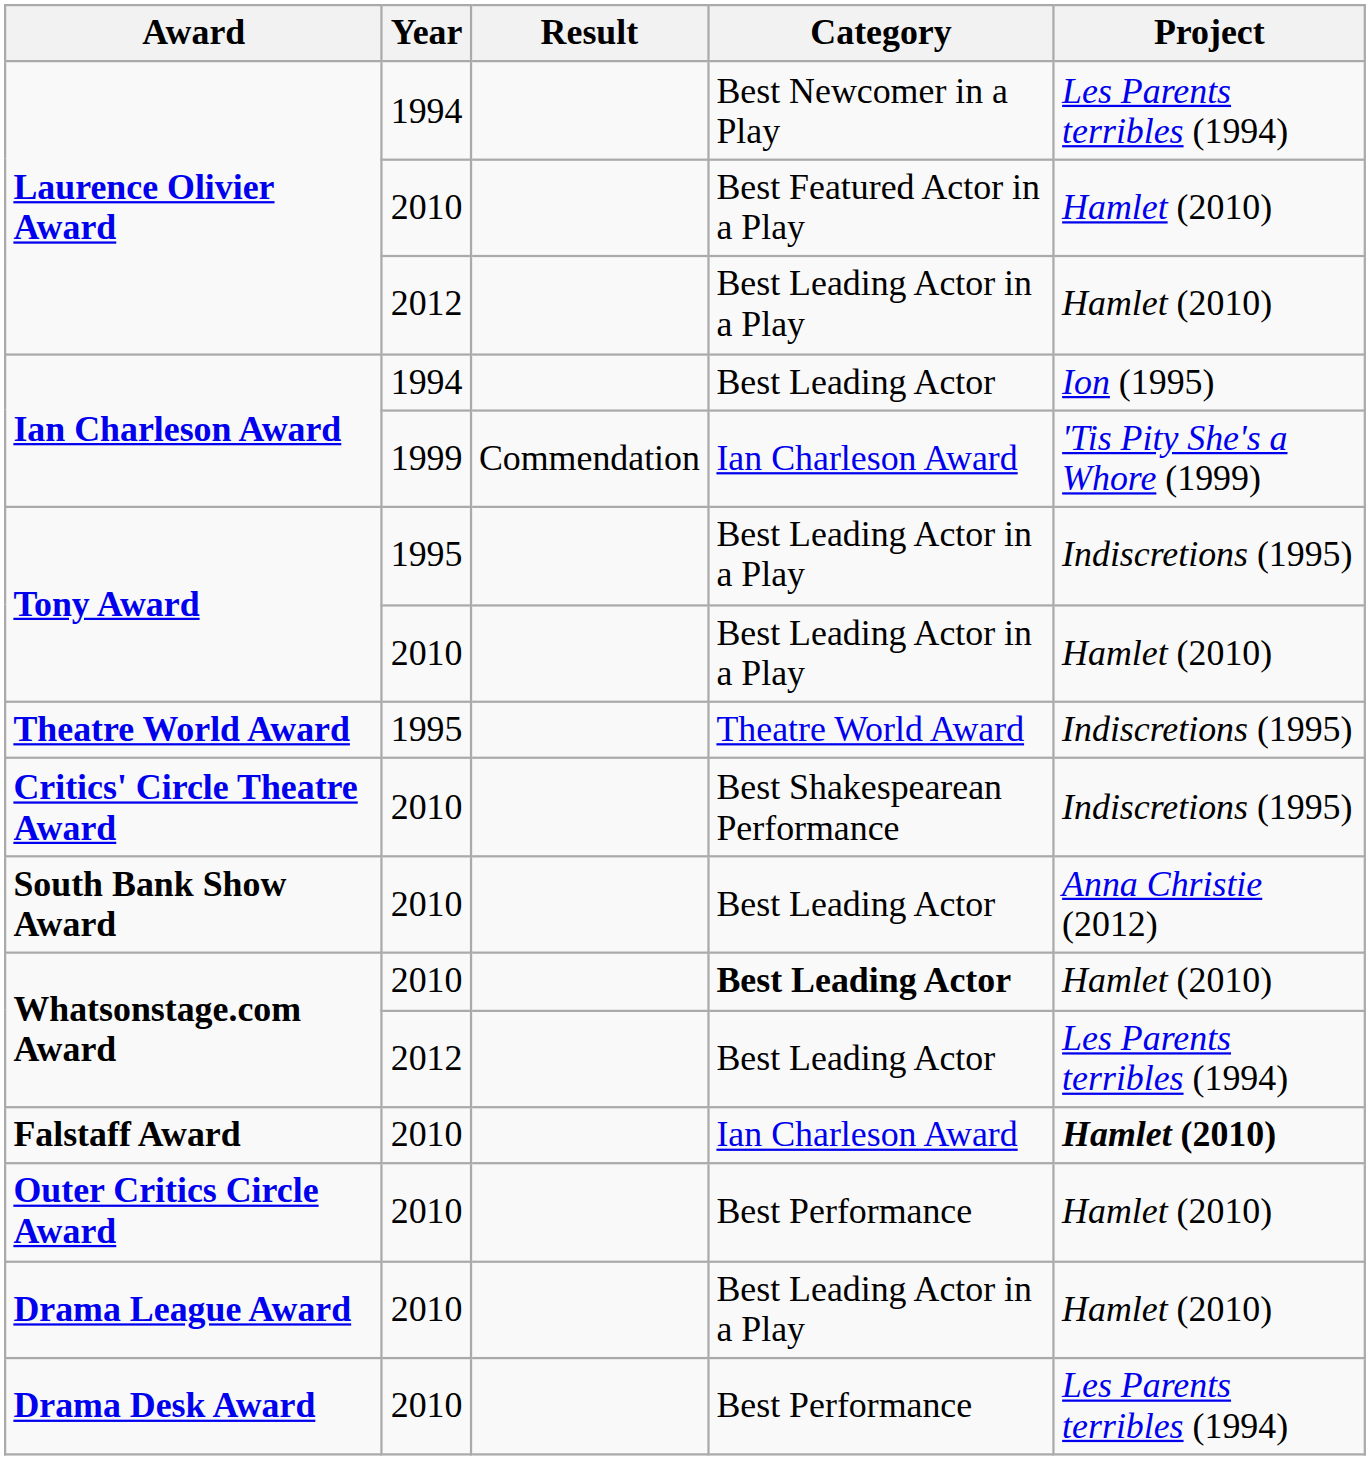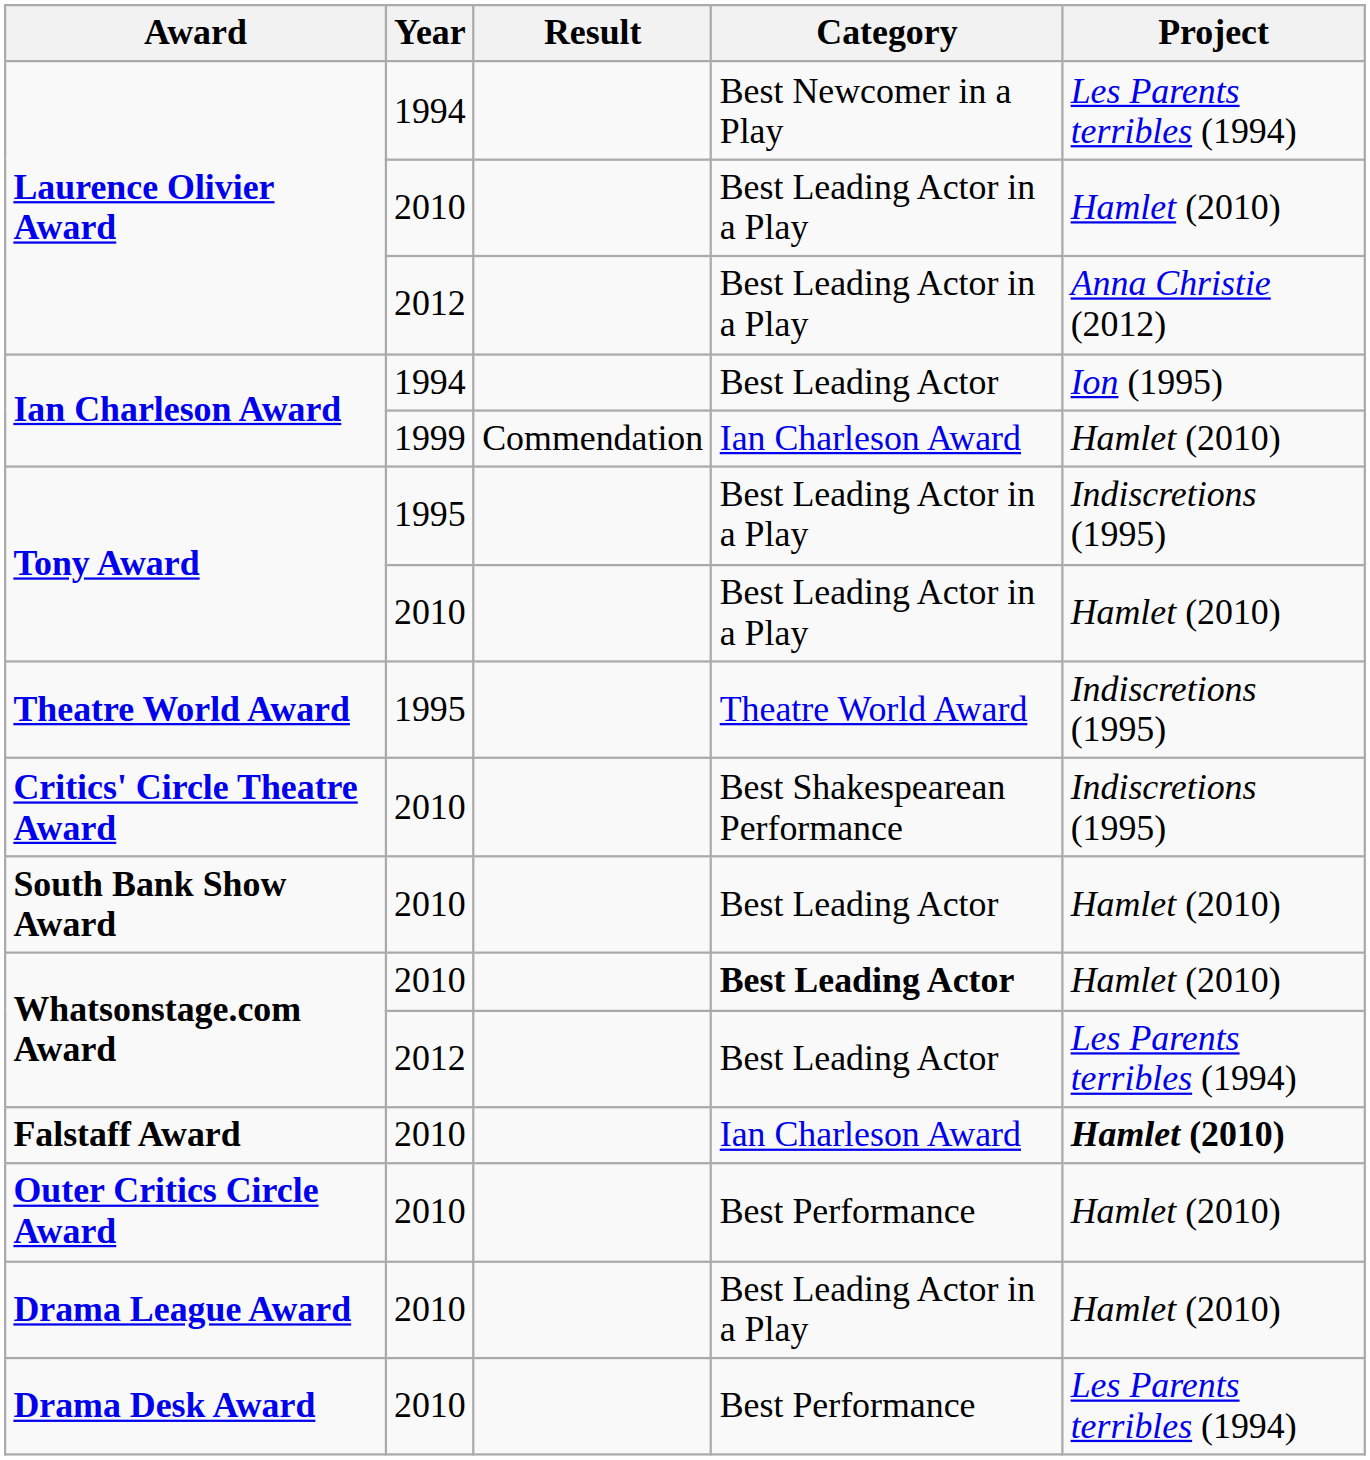 <table class="wikitable">
 <tr>
 <th>Award</th>
 <th>Year</th>
 <th>Result</th>
 <th>Category</th>
 <th>Project</th>
 </tr>
 <tr>
 <td rowspan=3><strong><a href='#'>Laurence Olivier Award</a></strong></td>
 <td>1994</td>
 <td></td>
 <td>Best Newcomer in a Play</td>
 <td><em><a href='#'>Les Parents terribles</a></em> (1994)</td>
 </tr>
 <tr>
 <td>2010</td>
 <td></td>
-<td>Best Featured Actor in a Play</td>
+<td>Best Leading Actor in a Play</td>
 <td><em><a href='#'>Hamlet</a></em> (2010)</td>
 </tr>
 <tr>
 <td>2012</td>
 <td></td>
 <td>Best Leading Actor in a Play</td>
-<td><em>Hamlet</em> (2010)</td>
+<td><em><a href='#'>Anna Christie</a></em> (2012)</td>
 </tr>
 <tr>
 <td rowspan=2><strong><a href='#'>Ian Charleson Award</a></strong></td>
 <td>1994</td>
 <td></td>
 <td>Best Leading Actor</td>
 <td><em><a href='#'>Ion</a></em> (1995)</td>
 </tr>
 <tr>
 <td>1999</td>
 <td>Commendation</td>
 <td><a href='#'>Ian Charleson Award</a></td>
-<td><em><a href='#'>'Tis Pity She's a Whore</a></em> (1999)</td>
+<td><em>Hamlet</em> (2010)</td>
 </tr>
 <tr>
 <td rowspan=2><strong><a href='#'>Tony Award</a></strong></td>
 <td>1995</td>
 <td></td>
 <td>Best Leading Actor in a Play</td>
 <td><em>Indiscretions</em> (1995)</td>
 </tr>
 <tr>
 <td>2010</td>
 <td></td>
 <td>Best Leading Actor in a Play</td>
 <td><em>Hamlet</em> (2010)</td>
 </tr>
 <tr>
 <td><strong><a href='#'>Theatre World Award</a></strong></td>
 <td>1995</td>
 <td></td>
 <td><a href='#'>Theatre World Award</a></td>
 <td><em>Indiscretions</em> (1995)</td>
 </tr>
 <tr>
 <td><strong><a href='#'>Critics' Circle Theatre Award</a></strong></td>
 <td>2010</td>
 <td></td>
 <td>Best Shakespearean Performance</td>
 <td><em>Indiscretions</em> (1995)</td>
 </tr>
 <tr>
 <td><strong>South Bank Show Award</strong></td>
 <td>2010</td>
 <td></td>
 <td>Best Leading Actor</td>
-<td><em><a href='#'>Anna Christie</a></em> (2012)</td>
+<td><em>Hamlet</em> (2010)</td>
 </tr>
 <tr>
 <td rowspan=2><strong>Whatsonstage.com Award</strong></td>
 <td>2010</td>
 <td></td>
 <td><strong>Best Leading Actor</strong></td>
 <td><em>Hamlet</em> (2010)</td>
 </tr>
 <tr>
 <td>2012</td>
 <td></td>
 <td>Best Leading Actor</td>
 <td><em><a href='#'>Les Parents terribles</a></em> (1994)</td>
 </tr>
 <tr>
 <td><strong>Falstaff Award</strong></td>
 <td>2010</td>
 <td></td>
 <td><a href='#'>Ian Charleson Award</a></td>
 <td><strong><em>Hamlet</em> (2010)</strong></td>
 </tr>
 <tr>
 <td><strong><a href='#'>Outer Critics Circle Award</a></strong></td>
 <td>2010</td>
 <td></td>
 <td>Best Performance</td>
 <td><em>Hamlet</em> (2010)</td>
 </tr>
 <tr>
 <td><strong><a href='#'>Drama League Award</a></strong></td>
 <td>2010</td>
 <td></td>
 <td>Best Leading Actor in a Play</td>
 <td><em>Hamlet</em> (2010)</td>
 </tr>
 <tr>
 <td><strong><a href='#'>Drama Desk Award</a></strong></td>
 <td>2010</td>
 <td></td>
 <td>Best Performance</td>
 <td><em><a href='#'>Les Parents terribles</a></em> (1994)</td>
 </tr>
 </table>
